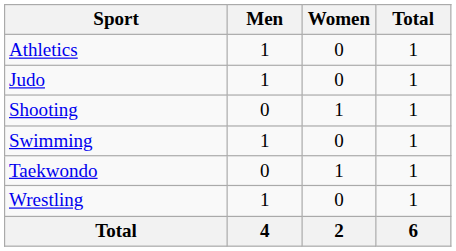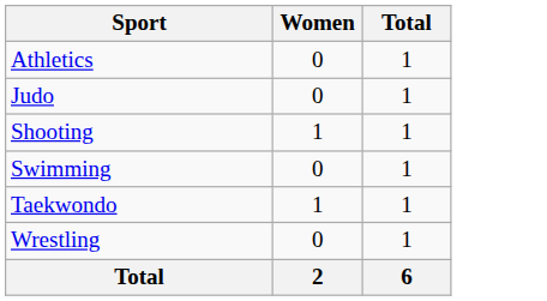 <table class="wikitable sortable" style="text-align:center;">
 <tr>
 <th width=180>Sport</th>
-<th width=55>Men</th>
 <th width=55>Women</th>
 <th width=55>Total</th>
 </tr>
 <tr>
 <td align=left><a href='#'>Athletics</a></td>
-<td>1</td>
 <td>0</td>
 <td>1</td>
 </tr>
 <tr>
 <td align=left><a href='#'>Judo</a></td>
-<td>1</td>
 <td>0</td>
 <td>1</td>
 </tr>
 <tr>
 <td align=left><a href='#'>Shooting</a></td>
-<td>0</td>
 <td>1</td>
 <td>1</td>
 </tr>
 <tr>
 <td align=left><a href='#'>Swimming</a></td>
-<td>1</td>
 <td>0</td>
 <td>1</td>
 </tr>
 <tr>
 <td align=left><a href='#'>Taekwondo</a></td>
-<td>0</td>
 <td>1</td>
 <td>1</td>
 </tr>
 <tr>
 <td align=left><a href='#'>Wrestling</a></td>
-<td>1</td>
 <td>0</td>
 <td>1</td>
 </tr>
 <tr>
 <th>Total</th>
-<th>4</th>
 <th>2</th>
 <th>6</th>
 </tr>
 </table>
